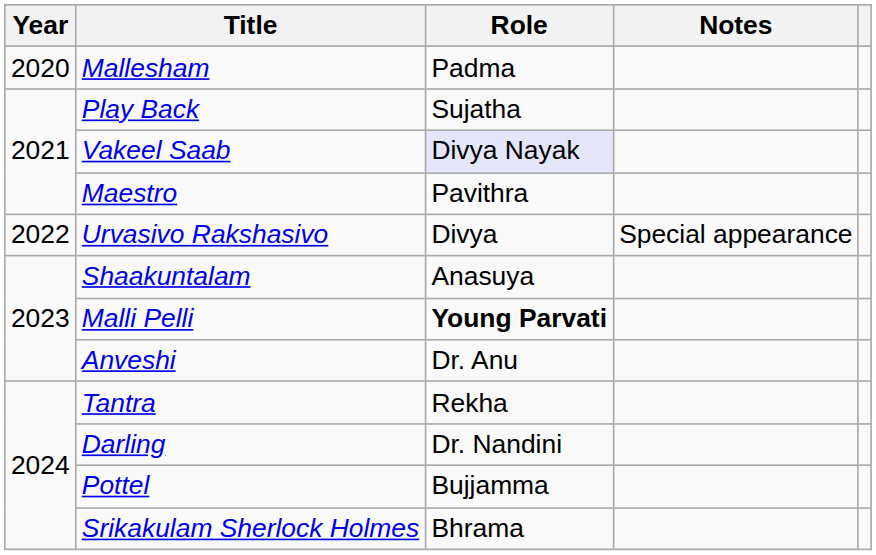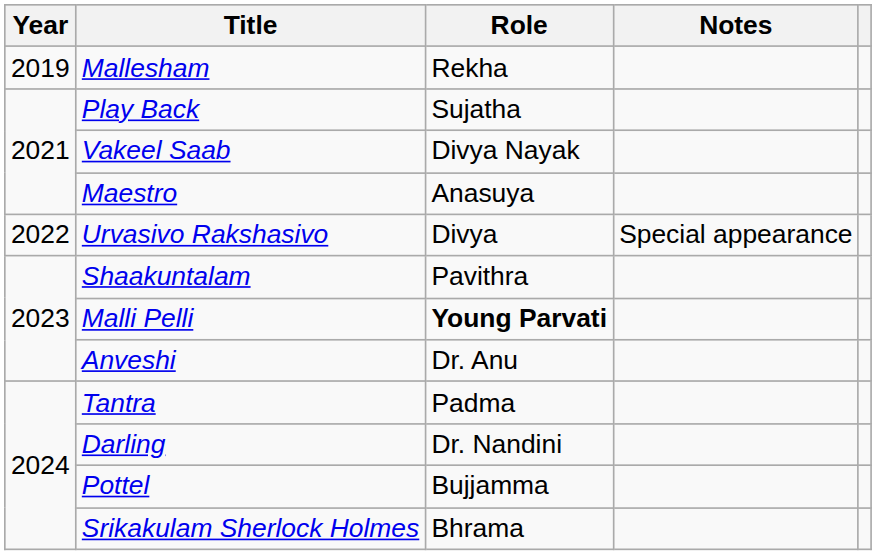 <table class="wikitable sortable">
 <tr>
 <th scope="col">Year</th>
 <th scope="col">Title</th>
 <th scope="col">Role</th>
 <th scope="col" class="unsortable">Notes</th>
 <th scope="col" class="unsortable"></th>
 </tr>
 <tr>
-<td>2020</td>
+<td>2019</td>
 <td><em><a href='#'>Mallesham</a></em></td>
-<td>Padma</td>
+<td>Rekha</td>
 <td></td>
 <td></td>
 </tr>
 <tr>
 <td rowspan="3">2021</td>
 <td><em><a href='#'>Play Back</a></em></td>
 <td>Sujatha</td>
 <td></td>
 <td></td>
 </tr>
 <tr>
 <td><em><a href='#'>Vakeel Saab</a></em></td>
-<td style="background: lavender;">Divya Nayak</td>
+<td>Divya Nayak</td>
 <td></td>
 <td></td>
 </tr>
 <tr>
 <td><em><a href='#'>Maestro</a></em></td>
-<td>Pavithra</td>
+<td>Anasuya</td>
 <td></td>
 <td></td>
 </tr>
 <tr>
 <td>2022</td>
 <td><em><a href='#'>Urvasivo Rakshasivo</a></em></td>
 <td>Divya</td>
 <td>Special appearance</td>
 <td></td>
 </tr>
 <tr>
 <td rowspan="3">2023</td>
 <td><em><a href='#'>Shaakuntalam</a></em></td>
-<td>Anasuya</td>
+<td>Pavithra</td>
 <td></td>
 <td></td>
 </tr>
 <tr>
 <td><em><a href='#'>Malli Pelli</a></em></td>
 <td><strong>Young Parvati</strong></td>
 <td></td>
 <td></td>
 </tr>
 <tr>
 <td><em><a href='#'>Anveshi</a></em></td>
 <td>Dr. Anu</td>
 <td></td>
 <td></td>
 </tr>
 <tr>
 <td rowspan="4">2024</td>
 <td><a href='#'><em>Tantra</em></a></td>
-<td>Rekha</td>
+<td>Padma</td>
 <td></td>
 <td></td>
 </tr>
 <tr>
 <td><a href='#'><em>Darling</em></a></td>
 <td>Dr. Nandini</td>
 <td></td>
 <td></td>
 </tr>
 <tr>
 <td><em><a href='#'>Pottel</a></em></td>
 <td>Bujjamma</td>
 <td></td>
 <td></td>
 </tr>
 <tr>
 <td><em><a href='#'>Srikakulam Sherlock Holmes</a></em></td>
 <td>Bhrama</td>
 <td></td>
 <td></td>
 </tr>
 </table>
